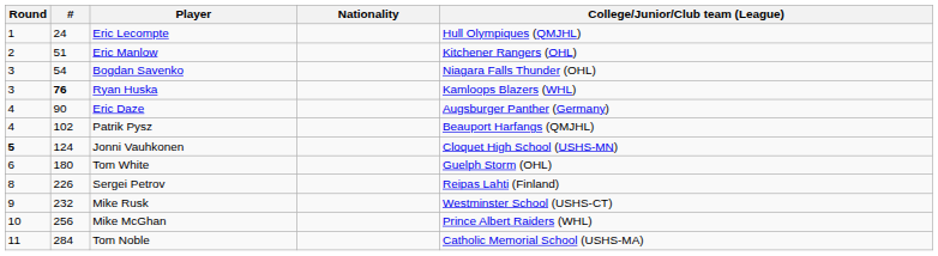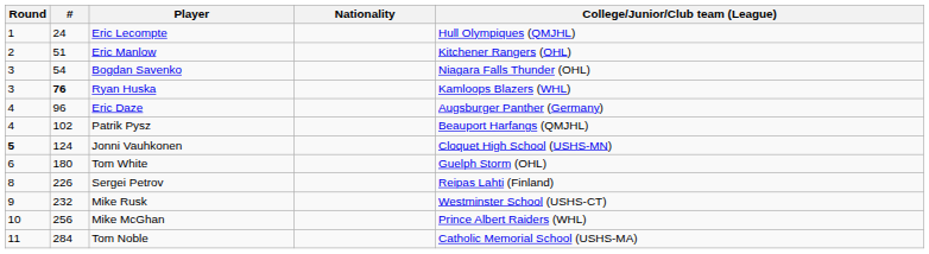 <table class="wikitable">
 <tr align="center">
 <th bgcolor="#DDDDFF" width="4.0%">Round</th>
 <th bgcolor="#DDDDFF" width="4.0%">#</th>
 <th bgcolor="#DDDDFF" width="21.0%">Player</th>
 <th bgcolor="#DDDDFF" width="14.5%">Nationality</th>
 <th bgcolor="#DDDDFF" width="50.0%">College/Junior/Club team (League)</th>
 </tr>
 <tr>
 <td>1</td>
 <td>24</td>
 <td><a href='#'>Eric Lecompte</a></td>
 <td></td>
 <td><a href='#'>Hull Olympiques</a> (<a href='#'>QMJHL</a>)</td>
 </tr>
 <tr>
 <td>2</td>
 <td>51</td>
 <td><a href='#'>Eric Manlow</a></td>
 <td></td>
 <td><a href='#'>Kitchener Rangers</a> (<a href='#'>OHL</a>)</td>
 </tr>
 <tr>
 <td>3</td>
 <td>54</td>
 <td><a href='#'>Bogdan Savenko</a></td>
 <td></td>
 <td><a href='#'>Niagara Falls Thunder</a> (OHL)</td>
 </tr>
 <tr>
 <td>3</td>
 <td><strong>76</strong></td>
 <td><a href='#'>Ryan Huska</a></td>
 <td></td>
 <td><a href='#'>Kamloops Blazers</a> (<a href='#'>WHL</a>)</td>
 </tr>
 <tr>
 <td>4</td>
-<td>90</td>
+<td>96</td>
 <td><a href='#'>Eric Daze</a></td>
 <td></td>
 <td><a href='#'>Augsburger Panther</a> (<a href='#'>Germany</a>)</td>
 </tr>
 <tr>
 <td>4</td>
 <td>102</td>
 <td>Patrik Pysz</td>
 <td></td>
 <td><a href='#'>Beauport Harfangs</a> (QMJHL)</td>
 </tr>
 <tr>
 <td><strong>5</strong></td>
 <td>124</td>
 <td>Jonni Vauhkonen</td>
 <td></td>
 <td><a href='#'>Cloquet High School</a> (<a href='#'>USHS-MN</a>)</td>
 </tr>
 <tr>
 <td>6</td>
 <td>180</td>
 <td>Tom White</td>
 <td></td>
 <td><a href='#'>Guelph Storm</a> (OHL)</td>
 </tr>
 <tr>
 <td>8</td>
 <td>226</td>
 <td>Sergei Petrov</td>
 <td></td>
 <td><a href='#'>Reipas Lahti</a> (Finland)</td>
 </tr>
 <tr>
 <td>9</td>
 <td>232</td>
 <td>Mike Rusk</td>
 <td></td>
 <td><a href='#'>Westminster School</a> (USHS-CT)</td>
 </tr>
 <tr>
 <td>10</td>
 <td>256</td>
 <td>Mike McGhan</td>
 <td></td>
 <td><a href='#'>Prince Albert Raiders</a> (WHL)</td>
 </tr>
 <tr>
 <td>11</td>
 <td>284</td>
 <td>Tom Noble</td>
 <td></td>
 <td><a href='#'>Catholic Memorial School</a> (USHS-MA)</td>
 </tr>
 </table>
